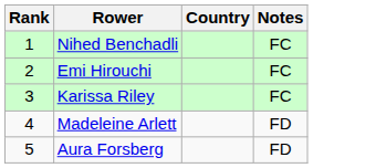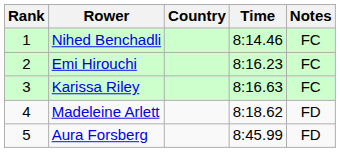 <table class="wikitable" style="text-align:center">
 <tr>
 <th>Rank</th>
 <th>Rower</th>
 <th>Country</th>
+<th>Time</th>
 <th>Notes</th>
 </tr>
 <tr bgcolor=ccffcc>
 <td>1</td>
 <td align="left"><a href='#'>Nihed Benchadli</a></td>
 <td align="left"></td>
+<td>8:14.46</td>
 <td>FC</td>
 </tr>
 <tr bgcolor=ccffcc>
 <td>2</td>
 <td align="left"><a href='#'>Emi Hirouchi</a></td>
 <td align="left"></td>
+<td>8:16.23</td>
 <td>FC</td>
 </tr>
 <tr bgcolor=ccffcc>
 <td>3</td>
 <td align="left"><a href='#'>Karissa Riley</a></td>
 <td align="left"></td>
+<td>8:16.63</td>
 <td>FC</td>
 </tr>
 <tr>
 <td>4</td>
 <td align="left"><a href='#'>Madeleine Arlett</a></td>
 <td align="left"></td>
+<td>8:18.62</td>
 <td>FD</td>
 </tr>
 <tr>
 <td>5</td>
 <td align="left"><a href='#'>Aura Forsberg</a></td>
 <td align="left"></td>
+<td>8:45.99</td>
 <td>FD</td>
 </tr>
 </table>
